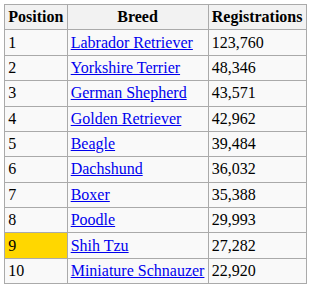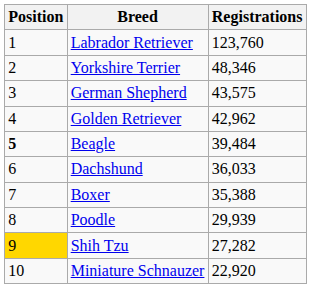 <table class="wikitable sortable">
 <tr>
 <th>Position</th>
 <th>Breed</th>
 <th>Registrations</th>
 </tr>
 <tr>
 <td>1</td>
 <td><a href='#'>Labrador Retriever</a></td>
 <td>123,760</td>
 </tr>
 <tr>
 <td>2</td>
 <td><a href='#'>Yorkshire Terrier</a></td>
 <td>48,346</td>
 </tr>
 <tr>
 <td>3</td>
 <td><a href='#'>German Shepherd</a></td>
-<td>43,571</td>
+<td>43,575</td>
 </tr>
 <tr>
 <td>4</td>
 <td><a href='#'>Golden Retriever</a></td>
 <td>42,962</td>
 </tr>
 <tr>
-<td>5</td>
+<td><strong>5</strong></td>
 <td><a href='#'>Beagle</a></td>
 <td>39,484</td>
 </tr>
 <tr>
 <td>6</td>
 <td><a href='#'>Dachshund</a></td>
-<td>36,032</td>
+<td>36,033</td>
 </tr>
 <tr>
 <td>7</td>
 <td><a href='#'>Boxer</a></td>
 <td>35,388</td>
 </tr>
 <tr>
 <td>8</td>
 <td><a href='#'>Poodle</a></td>
-<td>29,993</td>
+<td>29,939</td>
 </tr>
 <tr>
 <td style="background: gold;">9</td>
 <td><a href='#'>Shih Tzu</a></td>
 <td>27,282</td>
 </tr>
 <tr>
 <td>10</td>
 <td><a href='#'>Miniature Schnauzer</a></td>
 <td>22,920</td>
 </tr>
 <tr>
 </tr>
 </table>
